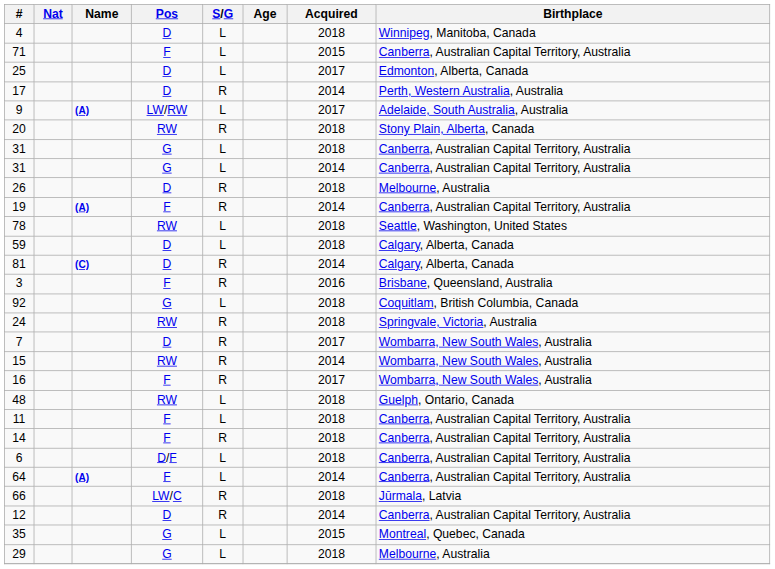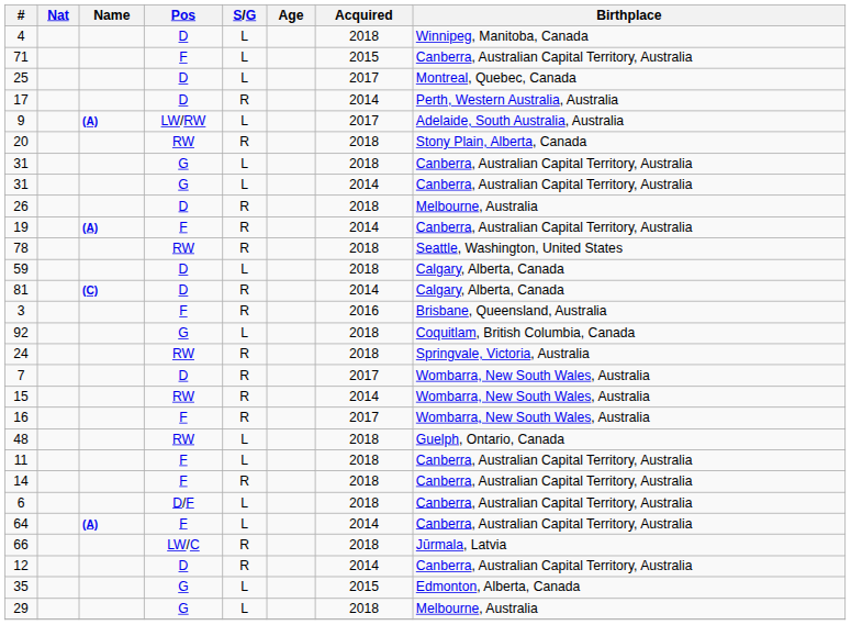 <table class="wikitable sortable" style="width:63em; text-align: center">
 <tr>
 <th>#</th>
 <th><a href='#'>Nat</a></th>
 <th>Name</th>
 <th><a href='#'>Pos</a></th>
 <th><a href='#'>S</a>/<a href='#'>G</a></th>
 <th>Age</th>
 <th>Acquired</th>
 <th>Birthplace</th>
 </tr>
 <tr>
 <td>4</td>
 <td></td>
 <td align="left"></td>
 <td><a href='#'>D</a></td>
 <td>L</td>
 <td></td>
 <td>2018</td>
 <td align="left"><a href='#'>Winnipeg</a>, Manitoba, Canada</td>
 </tr>
 <tr>
 <td>71</td>
 <td></td>
 <td align="left"></td>
 <td><a href='#'>F</a></td>
 <td>L</td>
 <td></td>
 <td>2015</td>
 <td align="left"><a href='#'>Canberra</a>, Australian Capital Territory, Australia</td>
 </tr>
 <tr>
 <td>25</td>
 <td></td>
 <td align="left"></td>
 <td><a href='#'>D</a></td>
 <td>L</td>
 <td></td>
 <td>2017</td>
-<td align="left"><a href='#'>Edmonton</a>, Alberta, Canada</td>
+<td align="left"><a href='#'>Montreal</a>, Quebec, Canada</td>
 </tr>
 <tr>
 <td>17</td>
 <td></td>
 <td align="left"></td>
 <td><a href='#'>D</a></td>
 <td>R</td>
 <td></td>
 <td>2014</td>
 <td align="left"><a href='#'>Perth, Western Australia</a>, Australia</td>
 </tr>
 <tr>
 <td>9</td>
 <td></td>
 <td align="left"> <small><a href='#'><strong>(A)</strong></a></small></td>
 <td><a href='#'>LW</a>/<a href='#'>RW</a></td>
 <td>L</td>
 <td></td>
 <td>2017</td>
 <td align="left"><a href='#'>Adelaide, South Australia</a>, Australia</td>
 </tr>
 <tr>
 <td>20</td>
 <td></td>
 <td align="left"></td>
 <td><a href='#'>RW</a></td>
 <td>R</td>
 <td></td>
 <td>2018</td>
 <td align="left"><a href='#'>Stony Plain, Alberta</a>, Canada</td>
 </tr>
 <tr>
 <td>31</td>
 <td></td>
 <td align="left"></td>
 <td><a href='#'>G</a></td>
 <td>L</td>
 <td></td>
 <td>2018</td>
 <td align="left"><a href='#'>Canberra</a>, Australian Capital Territory, Australia</td>
 </tr>
 <tr>
 <td>31</td>
 <td></td>
 <td align="left"></td>
 <td><a href='#'>G</a></td>
 <td>L</td>
 <td></td>
 <td>2014</td>
 <td align="left"><a href='#'>Canberra</a>, Australian Capital Territory, Australia</td>
 </tr>
 <tr>
 <td>26</td>
 <td></td>
 <td align="left"></td>
 <td><a href='#'>D</a></td>
 <td>R</td>
 <td></td>
 <td>2018</td>
 <td align="left"><a href='#'>Melbourne</a>, Australia</td>
 </tr>
 <tr>
 <td>19</td>
 <td></td>
 <td align="left"> <small><a href='#'><strong>(A)</strong></a></small></td>
 <td><a href='#'>F</a></td>
 <td>R</td>
 <td></td>
 <td>2014</td>
 <td align="left"><a href='#'>Canberra</a>, Australian Capital Territory, Australia</td>
 </tr>
 <tr>
 <td>78</td>
 <td></td>
 <td align="left"></td>
 <td><a href='#'>RW</a></td>
-<td>L</td>
+<td>R</td>
 <td></td>
 <td>2018</td>
 <td align="left"><a href='#'>Seattle</a>, Washington, United States</td>
 </tr>
 <tr>
 <td>59</td>
 <td></td>
 <td align="left"></td>
 <td><a href='#'>D</a></td>
 <td>L</td>
 <td></td>
 <td>2018</td>
 <td align="left"><a href='#'>Calgary</a>, Alberta, Canada</td>
 </tr>
 <tr>
 <td>81</td>
 <td></td>
 <td align="left"> <small><a href='#'><strong>(C)</strong></a></small></td>
 <td><a href='#'>D</a></td>
 <td>R</td>
 <td></td>
 <td>2014</td>
 <td align="left"><a href='#'>Calgary</a>, Alberta, Canada</td>
 </tr>
 <tr>
 <td>3</td>
 <td></td>
 <td align="left"></td>
 <td><a href='#'>F</a></td>
 <td>R</td>
 <td></td>
 <td>2016</td>
 <td align="left"><a href='#'>Brisbane</a>, Queensland, Australia</td>
 </tr>
 <tr>
 <td>92</td>
 <td></td>
 <td align="left"></td>
 <td><a href='#'>G</a></td>
 <td>L</td>
 <td></td>
 <td>2018</td>
 <td align="left"><a href='#'>Coquitlam</a>, British Columbia, Canada</td>
 </tr>
 <tr>
 <td>24</td>
 <td></td>
 <td align="left"></td>
 <td><a href='#'>RW</a></td>
 <td>R</td>
 <td></td>
 <td>2018</td>
 <td align="left"><a href='#'>Springvale, Victoria</a>, Australia</td>
 </tr>
 <tr>
 <td>7</td>
 <td></td>
 <td align="left"></td>
 <td><a href='#'>D</a></td>
 <td>R</td>
 <td></td>
 <td>2017</td>
 <td align="left"><a href='#'>Wombarra, New South Wales</a>, Australia</td>
 </tr>
 <tr>
 <td>15</td>
 <td></td>
 <td align="left"></td>
 <td><a href='#'>RW</a></td>
 <td>R</td>
 <td></td>
 <td>2014</td>
 <td align="left"><a href='#'>Wombarra, New South Wales</a>, Australia</td>
 </tr>
 <tr>
 <td>16</td>
 <td></td>
 <td align="left"></td>
 <td><a href='#'>F</a></td>
 <td>R</td>
 <td></td>
 <td>2017</td>
 <td align="left"><a href='#'>Wombarra, New South Wales</a>, Australia</td>
 </tr>
 <tr>
 <td>48</td>
 <td></td>
 <td align="left"></td>
 <td><a href='#'>RW</a></td>
 <td>L</td>
 <td></td>
 <td>2018</td>
 <td align="left"><a href='#'>Guelph</a>, Ontario, Canada</td>
 </tr>
 <tr>
 <td>11</td>
 <td></td>
 <td align="left"></td>
 <td><a href='#'>F</a></td>
 <td>L</td>
 <td></td>
 <td>2018</td>
 <td align="left"><a href='#'>Canberra</a>, Australian Capital Territory, Australia</td>
 </tr>
 <tr>
 <td>14</td>
 <td></td>
 <td align="left"></td>
 <td><a href='#'>F</a></td>
 <td>R</td>
 <td></td>
 <td>2018</td>
 <td align="left"><a href='#'>Canberra</a>, Australian Capital Territory, Australia</td>
 </tr>
 <tr>
 <td>6</td>
 <td></td>
 <td align="left"></td>
 <td><a href='#'>D</a>/<a href='#'>F</a></td>
 <td>L</td>
 <td></td>
 <td>2018</td>
 <td align="left"><a href='#'>Canberra</a>, Australian Capital Territory, Australia</td>
 </tr>
 <tr>
 <td>64</td>
 <td></td>
 <td align="left"> <small><a href='#'><strong>(A)</strong></a></small></td>
 <td><a href='#'>F</a></td>
 <td>L</td>
 <td></td>
 <td>2014</td>
 <td align="left"><a href='#'>Canberra</a>, Australian Capital Territory, Australia</td>
 </tr>
 <tr>
 <td>66</td>
 <td></td>
 <td align="left"></td>
 <td><a href='#'>LW</a>/<a href='#'>C</a></td>
 <td>R</td>
 <td></td>
 <td>2018</td>
 <td align="left"><a href='#'>Jūrmala</a>, Latvia</td>
 </tr>
 <tr>
 <td>12</td>
 <td></td>
 <td align="left"></td>
 <td><a href='#'>D</a></td>
 <td>R</td>
 <td></td>
 <td>2014</td>
 <td align="left"><a href='#'>Canberra</a>, Australian Capital Territory, Australia</td>
 </tr>
 <tr>
 <td>35</td>
 <td></td>
 <td align="left"></td>
 <td><a href='#'>G</a></td>
 <td>L</td>
 <td></td>
 <td>2015</td>
-<td align="left"><a href='#'>Montreal</a>, Quebec, Canada</td>
+<td align="left"><a href='#'>Edmonton</a>, Alberta, Canada</td>
 </tr>
 <tr>
 <td>29</td>
 <td></td>
 <td align="left"></td>
 <td><a href='#'>G</a></td>
 <td>L</td>
 <td></td>
 <td>2018</td>
 <td align="left"><a href='#'>Melbourne</a>, Australia</td>
 </tr>
 <tr>
 </tr>
 </table>
